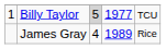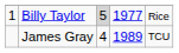 <table class="wikitable">
 <tr>
 </tr>
 <tr>
 <td>1</td>
 <td><a href='#'>Billy Taylor</a></td>
 <td style="background: lightgrey;">5</td>
 <td><a href='#'>1977</a></td>
-<td style="font-size:80%;">TCU</td>
+<td style="font-size:80%;">Rice</td>
 </tr>
 <tr>
 <td></td>
 <td>James Gray</td>
 <td>4</td>
 <td><a href='#'>1989</a></td>
-<td style="font-size:80%;">Rice</td>
+<td style="font-size:80%;">TCU</td>
 </tr>
 </table>
